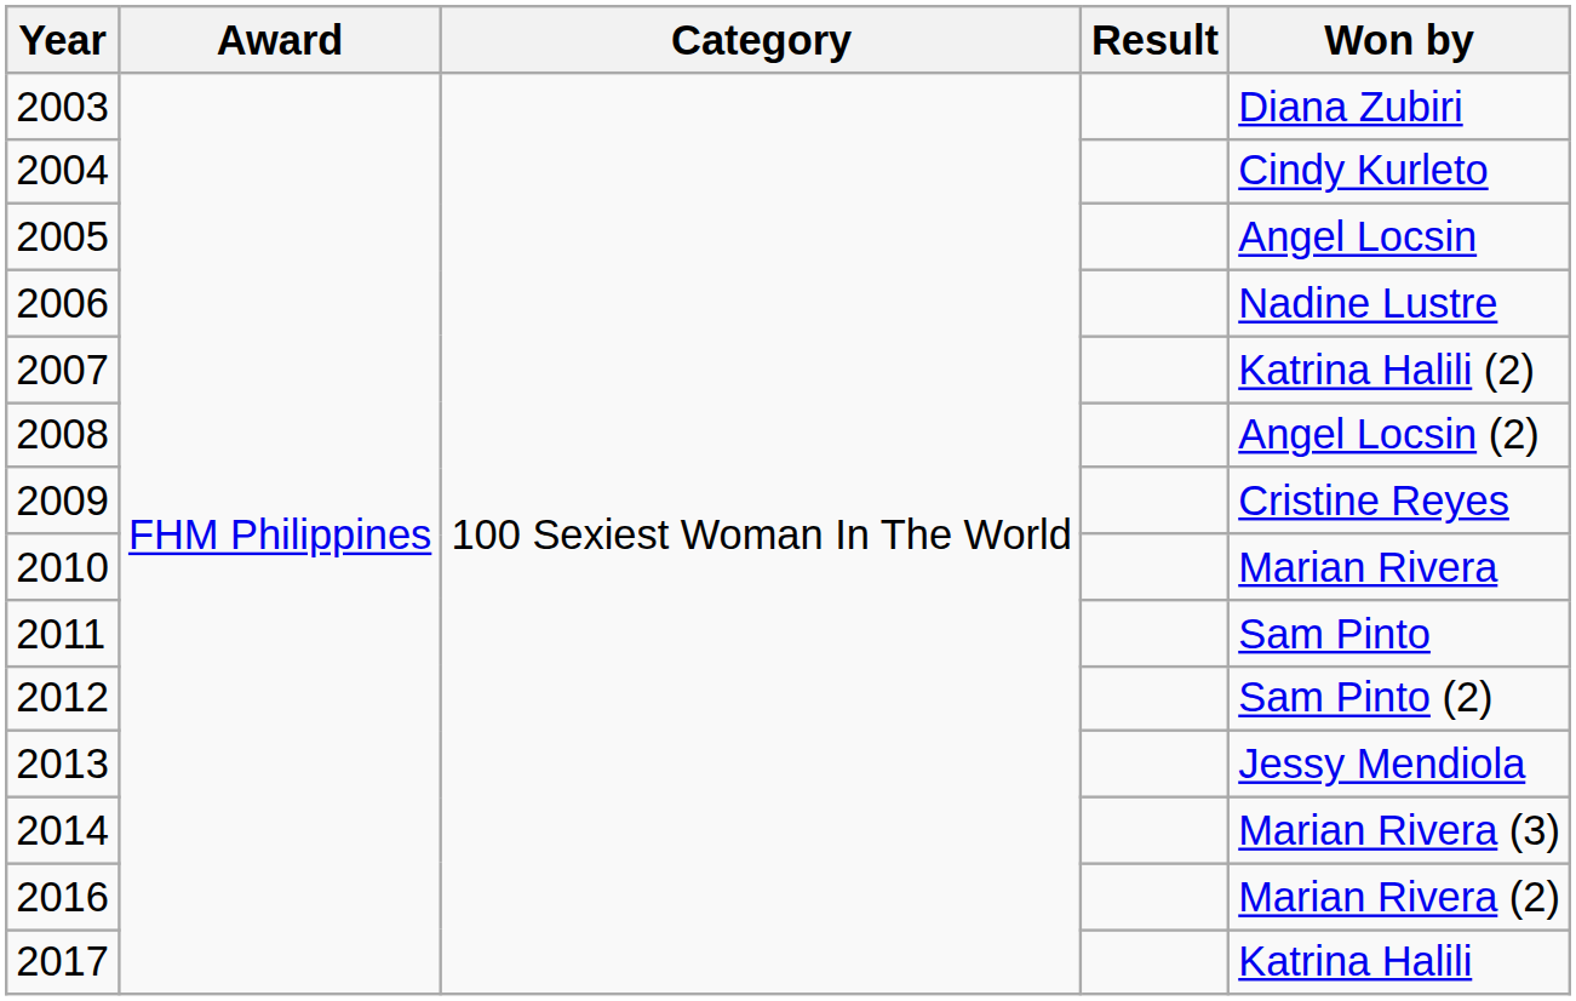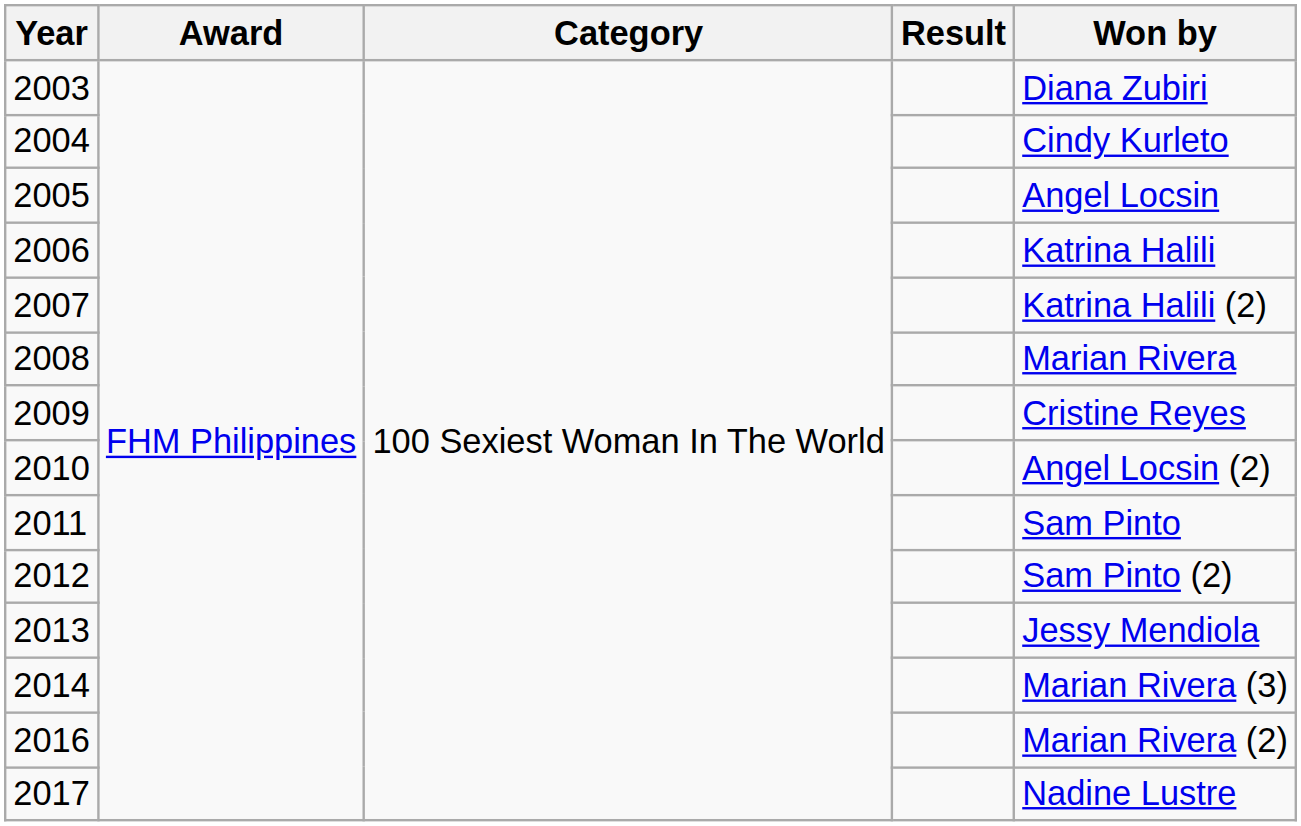 <table class="wikitable" style="font-size: 90%;">
 <tr>
 <th>Year</th>
 <th>Award</th>
 <th>Category</th>
 <th>Result</th>
 <th>Won by</th>
 </tr>
 <tr>
 <td>2003</td>
 <td rowspan="14"><a href='#'>FHM Philippines</a></td>
 <td rowspan="14">100 Sexiest Woman In The World</td>
 <td></td>
 <td><a href='#'>Diana Zubiri</a></td>
 </tr>
 <tr>
 <td>2004</td>
 <td></td>
 <td><a href='#'>Cindy Kurleto</a></td>
 </tr>
 <tr>
 <td>2005</td>
 <td></td>
 <td><a href='#'>Angel Locsin</a></td>
 </tr>
 <tr>
 <td>2006</td>
 <td></td>
-<td><a href='#'>Nadine Lustre</a></td>
+<td><a href='#'>Katrina Halili</a></td>
 </tr>
 <tr>
 <td>2007</td>
 <td></td>
 <td><a href='#'>Katrina Halili</a> (2)</td>
 </tr>
 <tr>
 <td>2008</td>
 <td></td>
-<td><a href='#'>Angel Locsin</a> (2)</td>
+<td><a href='#'>Marian Rivera</a></td>
 </tr>
 <tr>
 <td>2009</td>
 <td></td>
 <td><a href='#'>Cristine Reyes</a></td>
 </tr>
 <tr>
 <td>2010</td>
 <td></td>
-<td><a href='#'>Marian Rivera</a></td>
+<td><a href='#'>Angel Locsin</a> (2)</td>
 </tr>
 <tr>
 <td>2011</td>
 <td></td>
 <td><a href='#'>Sam Pinto</a></td>
 </tr>
 <tr>
 <td>2012</td>
 <td></td>
 <td><a href='#'>Sam Pinto</a> (2)</td>
 </tr>
 <tr>
 <td>2013</td>
 <td></td>
 <td><a href='#'>Jessy Mendiola</a></td>
 </tr>
 <tr>
 <td>2014</td>
 <td></td>
 <td><a href='#'>Marian Rivera</a> (3)</td>
 </tr>
 <tr>
 <td>2016</td>
 <td></td>
 <td><a href='#'>Marian Rivera</a> (2)</td>
 </tr>
 <tr>
 <td>2017</td>
 <td></td>
-<td><a href='#'>Katrina Halili</a></td>
+<td><a href='#'>Nadine Lustre</a></td>
 </tr>
 </table>
